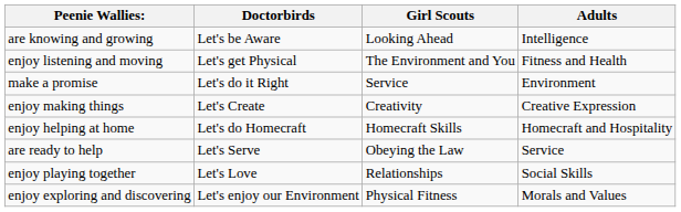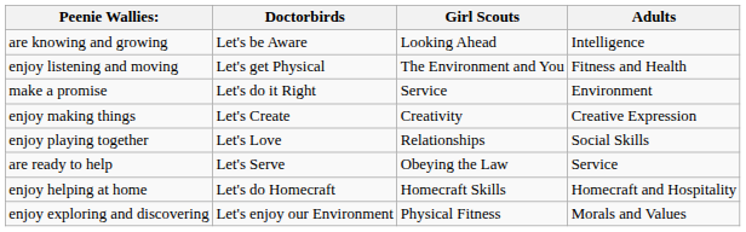 <table class="wikitable" border="1">
 <tr>
 <th>Peenie Wallies:</th>
 <th>Doctorbirds</th>
 <th>Girl Scouts</th>
 <th>Adults</th>
 </tr>
 <tr>
 <td>are knowing and growing</td>
 <td>Let's be Aware</td>
 <td>Looking Ahead</td>
 <td>Intelligence</td>
 </tr>
 <tr>
 <td>enjoy listening and moving</td>
 <td>Let's get Physical</td>
 <td>The Environment and You</td>
 <td>Fitness and Health</td>
 </tr>
 <tr>
 <td>make a promise</td>
 <td>Let's do it Right</td>
 <td>Service</td>
 <td>Environment</td>
 </tr>
 <tr>
 <td>enjoy making things</td>
 <td>Let's Create</td>
 <td>Creativity</td>
 <td>Creative Expression</td>
 </tr>
 <tr>
-<td>enjoy helping at home</td>
-<td>Let's do Homecraft</td>
-<td>Homecraft Skills</td>
-<td>Homecraft and Hospitality</td>
+<td>enjoy playing together</td>
+<td>Let's Love</td>
+<td>Relationships</td>
+<td>Social Skills</td>
 </tr>
 <tr>
 <td>are ready to help</td>
 <td>Let's Serve</td>
 <td>Obeying the Law</td>
 <td>Service</td>
 </tr>
 <tr>
-<td>enjoy playing together</td>
-<td>Let's Love</td>
-<td>Relationships</td>
-<td>Social Skills</td>
+<td>enjoy helping at home</td>
+<td>Let's do Homecraft</td>
+<td>Homecraft Skills</td>
+<td>Homecraft and Hospitality</td>
 </tr>
 <tr>
 <td>enjoy exploring and discovering</td>
 <td>Let's enjoy our Environment</td>
 <td>Physical Fitness</td>
 <td>Morals and Values</td>
 </tr>
 </table>
